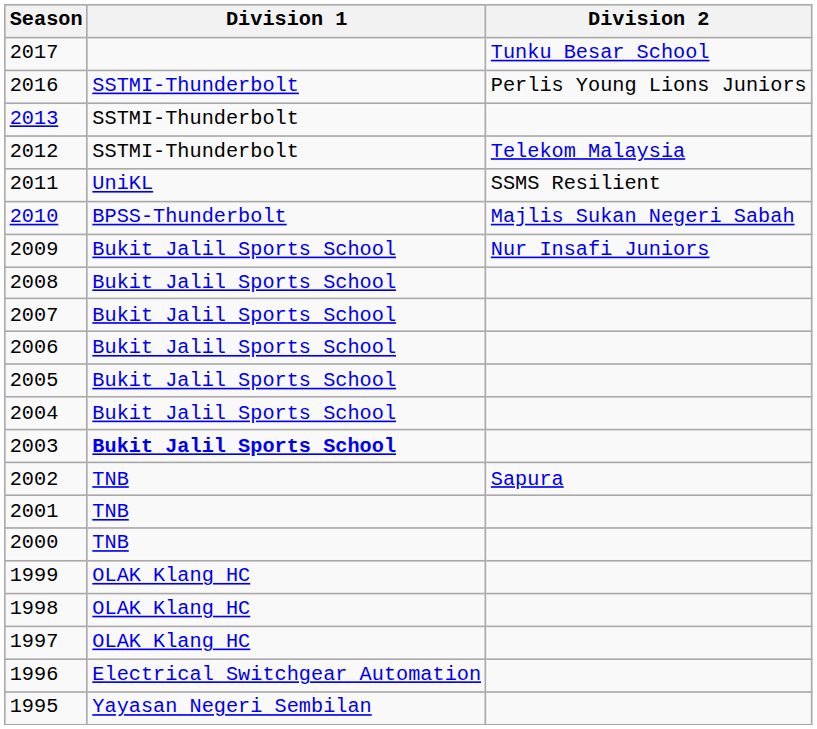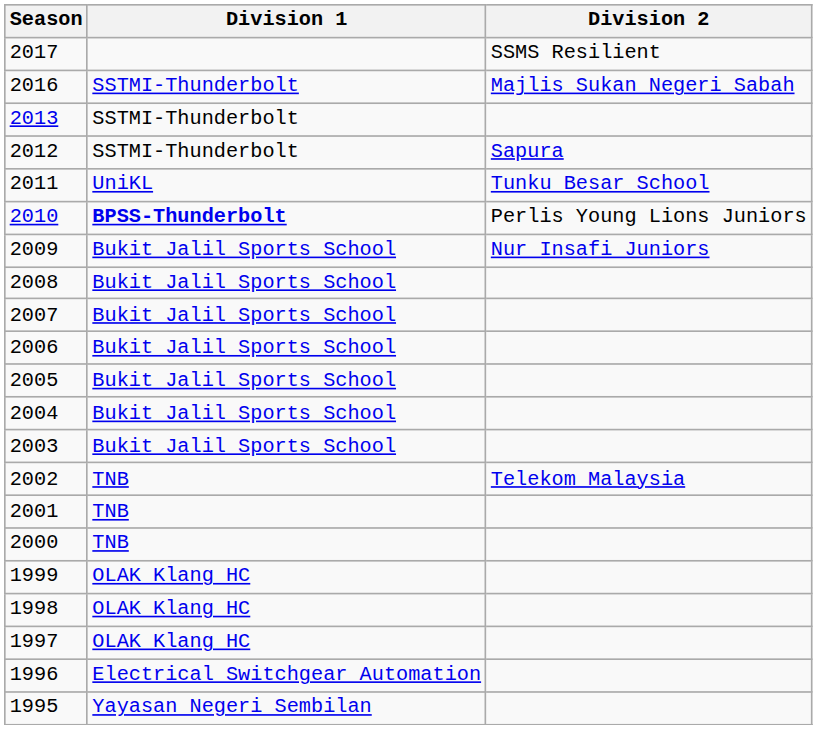 <table class="wikitable" style="font-size:95%;">
 <tr>
 <th>Season</th>
 <th>Division 1</th>
 <th>Division 2</th>
 </tr>
 <tr>
 <td>2017</td>
 <td></td>
-<td> <a href='#'>Tunku Besar School</a></td>
+<td>SSMS Resilient</td>
 </tr>
 <tr>
 <td>2016</td>
 <td> <a href='#'>SSTMI-Thunderbolt</a></td>
-<td> Perlis Young Lions Juniors</td>
+<td> <a href='#'>Majlis Sukan Negeri Sabah</a></td>
 </tr>
 <tr>
 <td><a href='#'>2013</a></td>
 <td> SSTMI-Thunderbolt</td>
 <td></td>
 </tr>
 <tr>
 <td>2012</td>
 <td> SSTMI-Thunderbolt</td>
-<td> <a href='#'>Telekom Malaysia</a></td>
+<td> <a href='#'>Sapura</a></td>
 </tr>
 <tr>
 <td>2011</td>
 <td> <a href='#'>UniKL</a></td>
-<td>SSMS Resilient</td>
+<td> <a href='#'>Tunku Besar School</a></td>
 </tr>
 <tr>
 <td><a href='#'>2010</a></td>
-<td> <a href='#'>BPSS-Thunderbolt</a></td>
-<td> <a href='#'>Majlis Sukan Negeri Sabah</a></td>
+<td><strong> <a href='#'>BPSS-Thunderbolt</a></strong></td>
+<td> Perlis Young Lions Juniors</td>
 </tr>
 <tr>
 <td>2009</td>
 <td> <a href='#'>Bukit Jalil Sports School</a></td>
 <td> <a href='#'>Nur Insafi Juniors</a></td>
 </tr>
 <tr>
 <td>2008</td>
 <td> <a href='#'>Bukit Jalil Sports School</a></td>
 <td></td>
 </tr>
 <tr>
 <td>2007</td>
 <td> <a href='#'>Bukit Jalil Sports School</a></td>
 <td></td>
 </tr>
 <tr>
 <td>2006</td>
 <td> <a href='#'>Bukit Jalil Sports School</a></td>
 <td></td>
 </tr>
 <tr>
 <td>2005</td>
 <td> <a href='#'>Bukit Jalil Sports School</a></td>
 <td></td>
 </tr>
 <tr>
 <td>2004</td>
 <td> <a href='#'>Bukit Jalil Sports School</a></td>
 <td></td>
 </tr>
 <tr>
 <td>2003</td>
-<td><strong> <a href='#'>Bukit Jalil Sports School</a></strong></td>
+<td> <a href='#'>Bukit Jalil Sports School</a></td>
 <td></td>
 </tr>
 <tr>
 <td>2002</td>
 <td> <a href='#'>TNB</a></td>
-<td> <a href='#'>Sapura</a></td>
+<td> <a href='#'>Telekom Malaysia</a></td>
 </tr>
 <tr>
 <td>2001</td>
 <td> <a href='#'>TNB</a></td>
 <td></td>
 </tr>
 <tr>
 <td>2000</td>
 <td> <a href='#'>TNB</a></td>
 <td></td>
 </tr>
 <tr>
 <td>1999</td>
 <td> <a href='#'>OLAK Klang HC</a></td>
 <td></td>
 </tr>
 <tr>
 <td>1998</td>
 <td> <a href='#'>OLAK Klang HC</a></td>
 <td></td>
 </tr>
 <tr>
 <td>1997</td>
 <td> <a href='#'>OLAK Klang HC</a></td>
 <td></td>
 </tr>
 <tr>
 <td>1996</td>
 <td> <a href='#'>Electrical Switchgear Automation</a></td>
 <td></td>
 </tr>
 <tr>
 <td>1995</td>
 <td> <a href='#'>Yayasan Negeri Sembilan</a></td>
 <td></td>
 </tr>
 <tr>
 </tr>
 </table>
